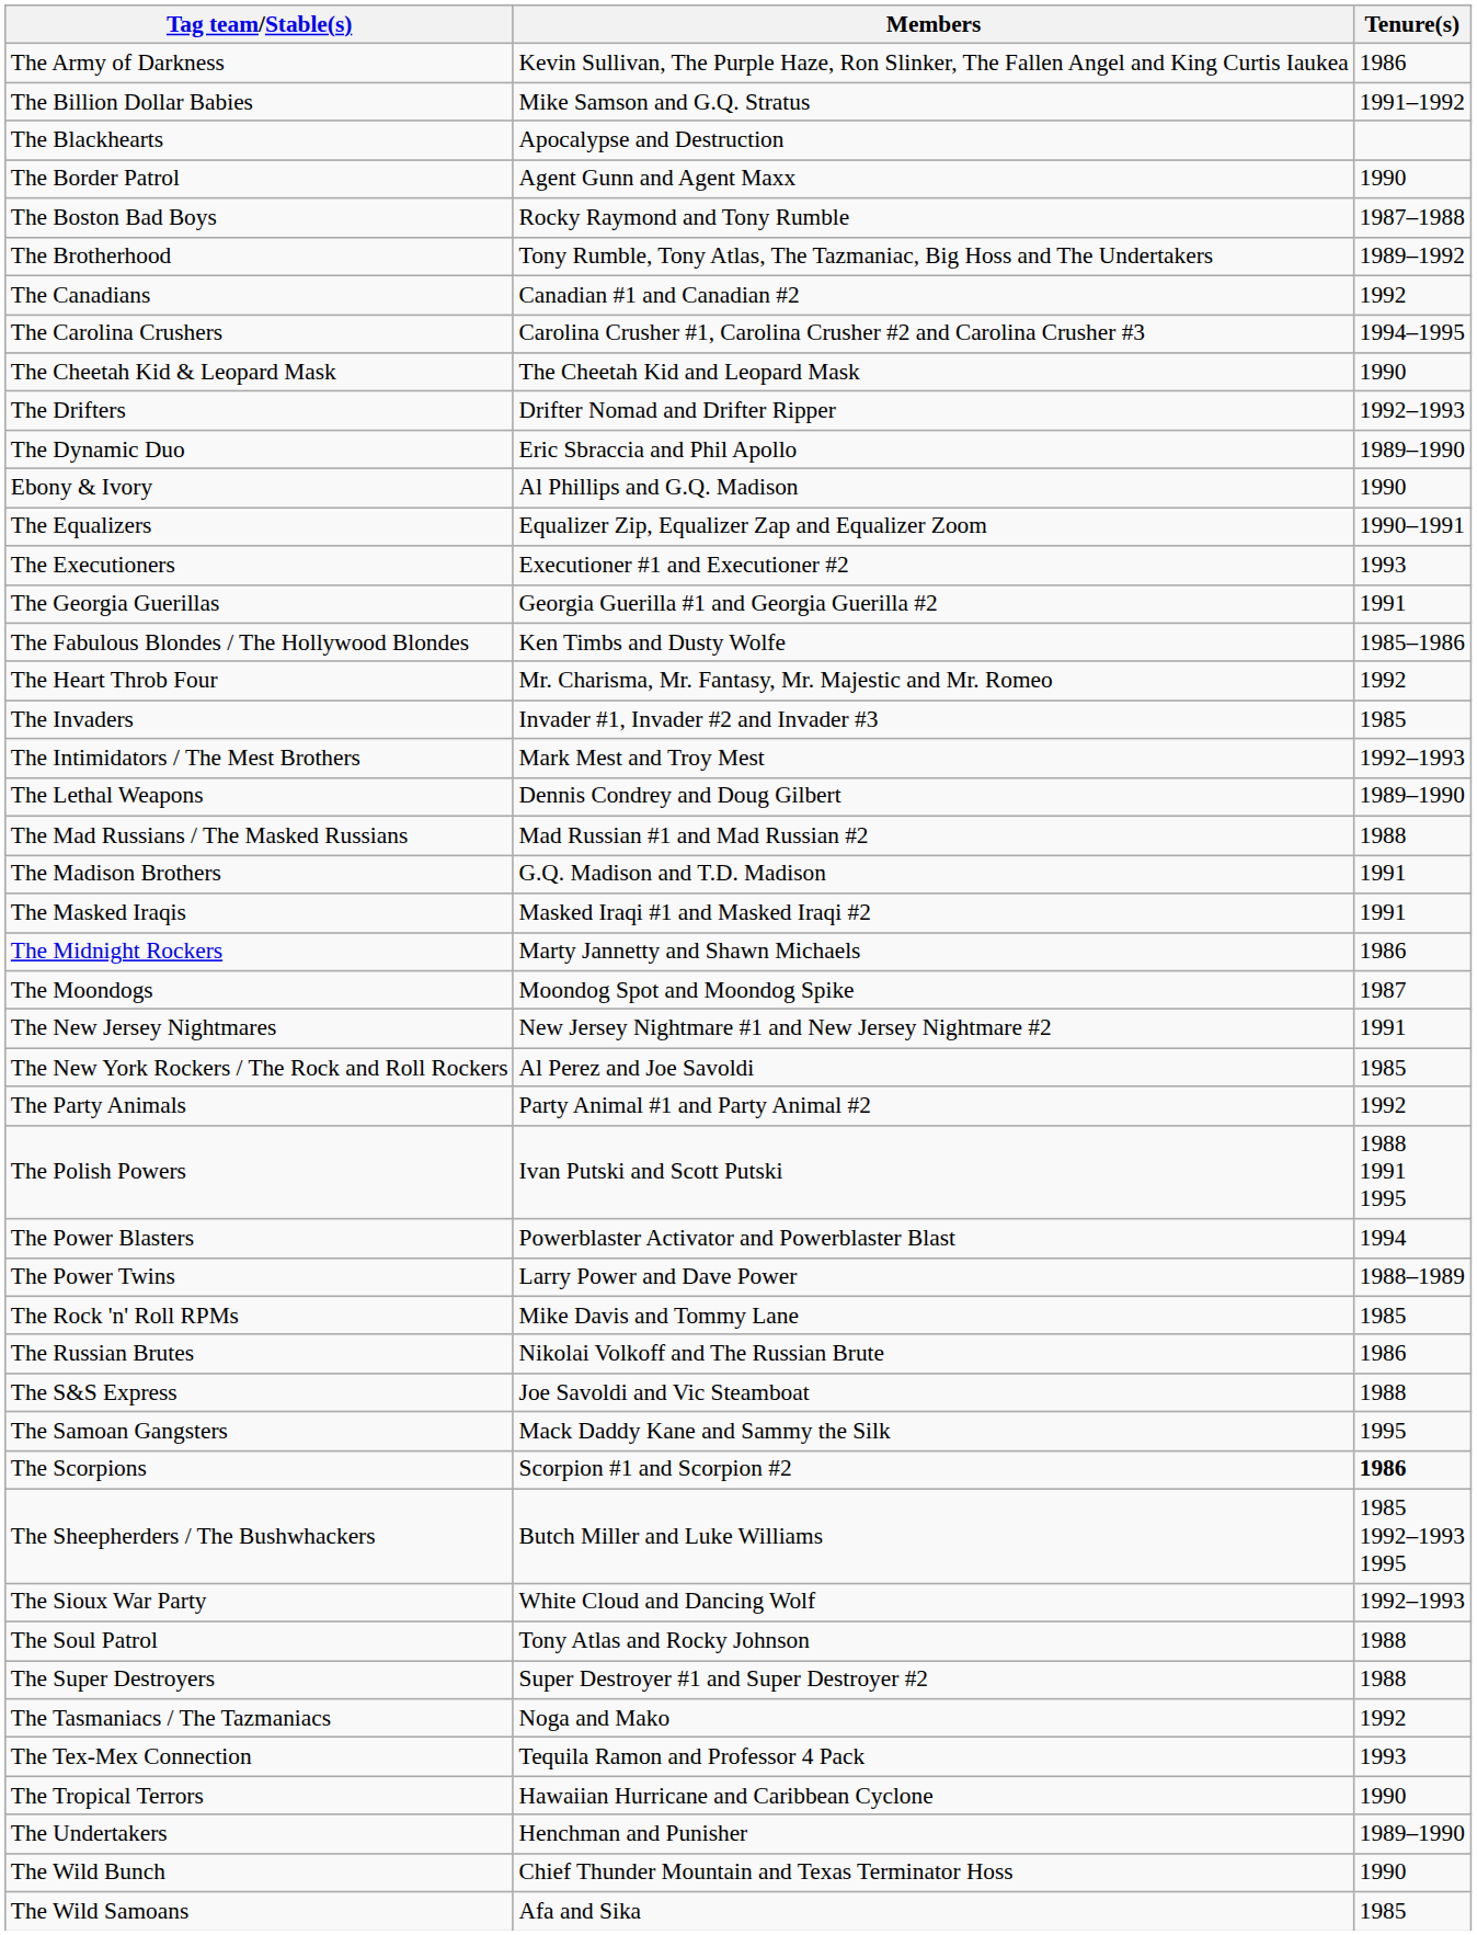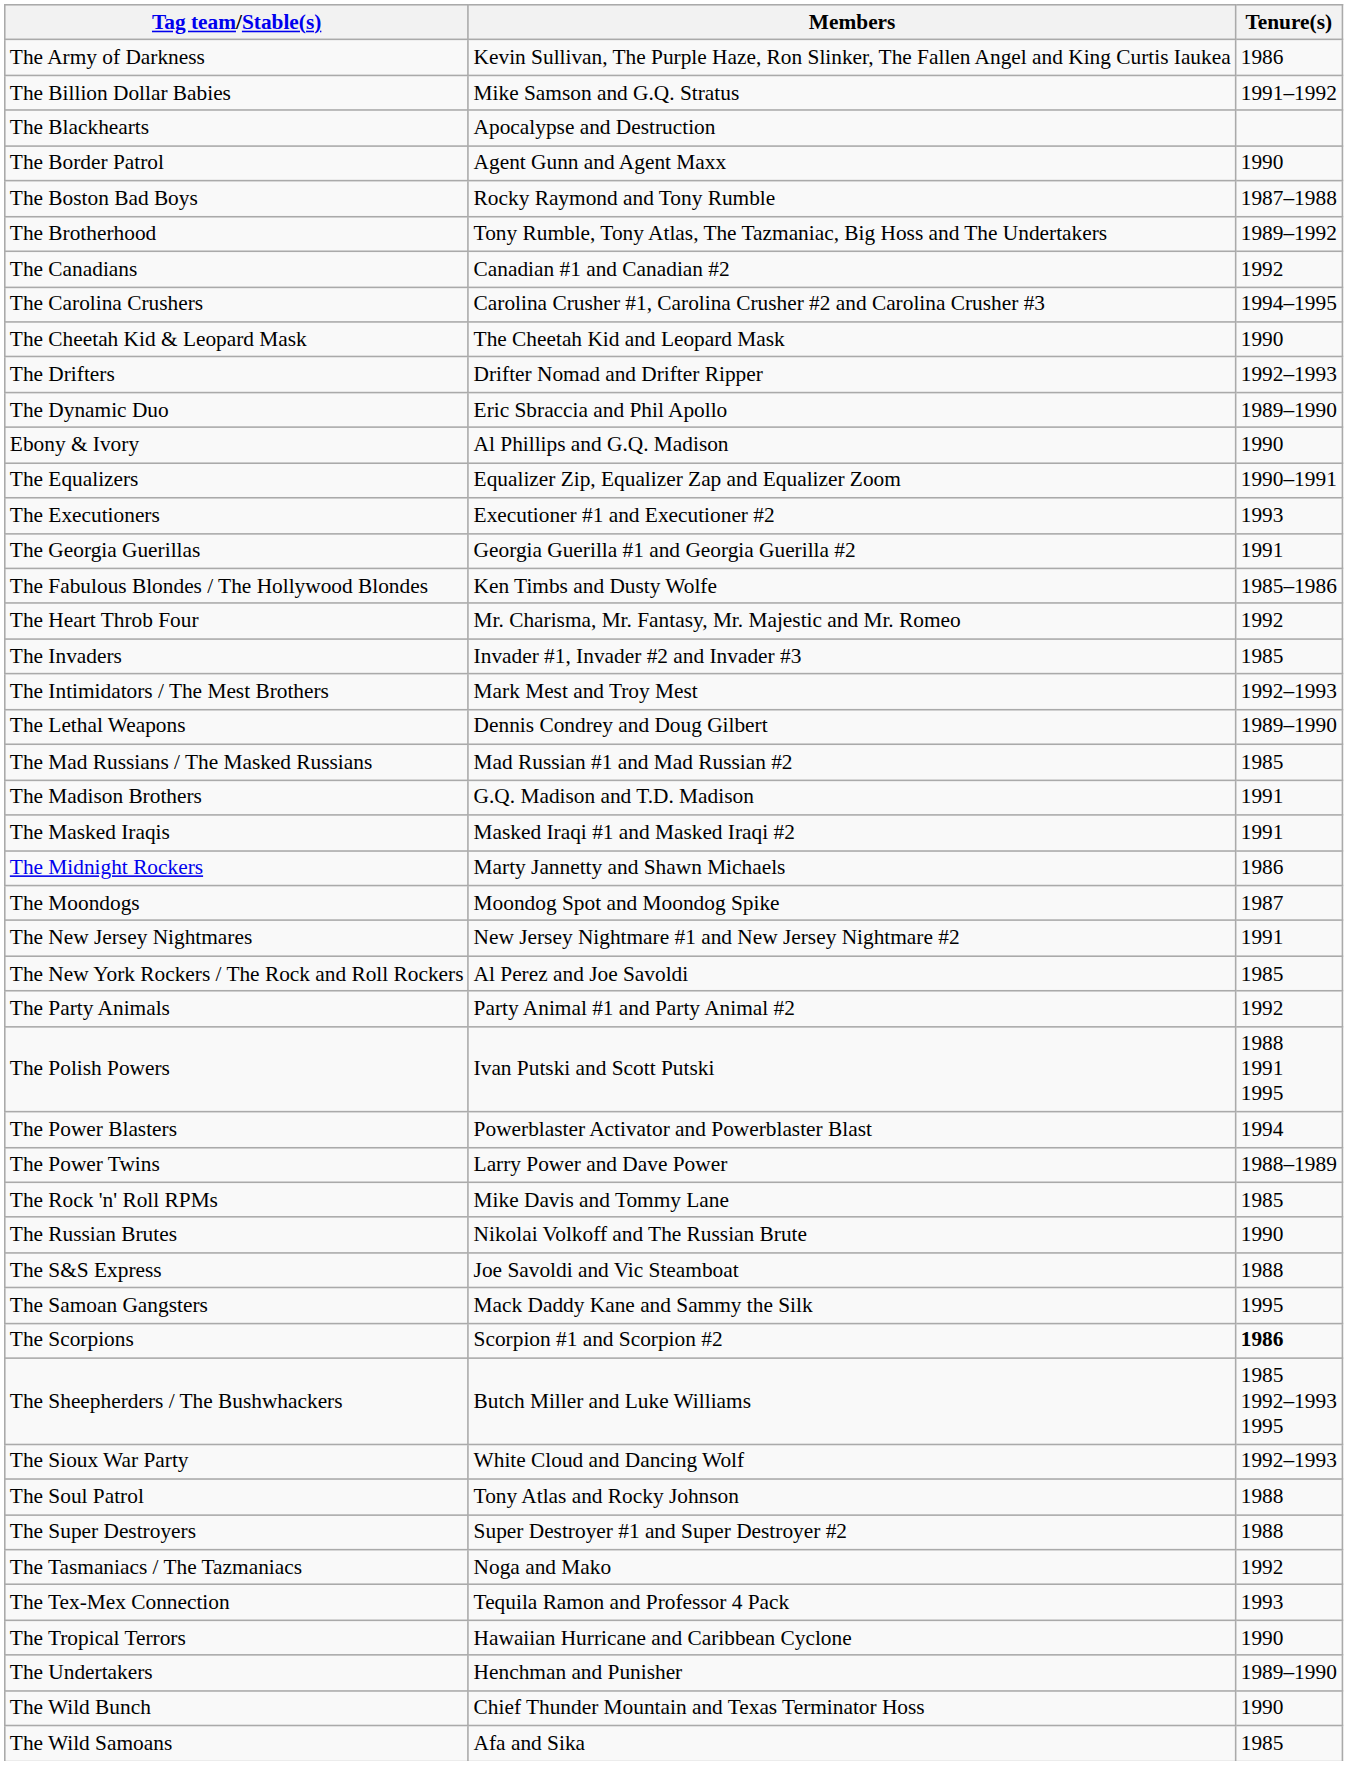 <table style="font-size: 85%; text-align: left;" class="wikitable">
 <tr>
 <th><a href='#'>Tag team</a>/<a href='#'>Stable(s)</a></th>
 <th>Members</th>
 <th>Tenure(s)</th>
 </tr>
 <tr>
 <td>The Army of Darkness</td>
 <td>Kevin Sullivan, The Purple Haze, Ron Slinker, The Fallen Angel and King Curtis Iaukea</td>
 <td>1986</td>
 </tr>
 <tr>
 <td>The Billion Dollar Babies</td>
 <td>Mike Samson and G.Q. Stratus</td>
 <td>1991–1992</td>
 </tr>
 <tr>
 <td>The Blackhearts</td>
 <td>Apocalypse and Destruction</td>
 <td></td>
 </tr>
 <tr>
 <td>The Border Patrol</td>
 <td>Agent Gunn and Agent Maxx</td>
 <td>1990</td>
 </tr>
 <tr>
 <td>The Boston Bad Boys</td>
 <td>Rocky Raymond and Tony Rumble</td>
 <td>1987–1988</td>
 </tr>
 <tr>
 <td>The Brotherhood</td>
 <td>Tony Rumble, Tony Atlas, The Tazmaniac, Big Hoss and The Undertakers</td>
 <td>1989–1992</td>
 </tr>
 <tr>
 <td>The Canadians</td>
 <td>Canadian #1 and Canadian #2</td>
 <td>1992</td>
 </tr>
 <tr>
 <td>The Carolina Crushers</td>
 <td>Carolina Crusher #1, Carolina Crusher #2 and Carolina Crusher #3</td>
 <td>1994–1995</td>
 </tr>
 <tr>
 <td>The Cheetah Kid & Leopard Mask</td>
 <td>The Cheetah Kid and Leopard Mask</td>
 <td>1990</td>
 </tr>
 <tr>
 <td>The Drifters</td>
 <td>Drifter Nomad and Drifter Ripper</td>
 <td>1992–1993</td>
 </tr>
 <tr>
 <td>The Dynamic Duo</td>
 <td>Eric Sbraccia and Phil Apollo</td>
 <td>1989–1990</td>
 </tr>
 <tr>
 <td>Ebony & Ivory</td>
 <td>Al Phillips and G.Q. Madison</td>
 <td>1990</td>
 </tr>
 <tr>
 <td>The Equalizers</td>
 <td>Equalizer Zip, Equalizer Zap and Equalizer Zoom</td>
 <td>1990–1991</td>
 </tr>
 <tr>
 <td>The Executioners</td>
 <td>Executioner #1 and Executioner #2</td>
 <td>1993</td>
 </tr>
 <tr>
 <td>The Georgia Guerillas</td>
 <td>Georgia Guerilla #1 and Georgia Guerilla #2</td>
 <td>1991</td>
 </tr>
 <tr>
 <td>The Fabulous Blondes / The Hollywood Blondes</td>
 <td>Ken Timbs and Dusty Wolfe</td>
 <td>1985–1986</td>
 </tr>
 <tr>
 <td>The Heart Throb Four</td>
 <td>Mr. Charisma, Mr. Fantasy, Mr. Majestic and Mr. Romeo</td>
 <td>1992</td>
 </tr>
 <tr>
 <td>The Invaders</td>
 <td>Invader #1, Invader #2 and Invader #3</td>
 <td>1985</td>
 </tr>
 <tr>
 <td>The Intimidators / The Mest Brothers</td>
 <td>Mark Mest and Troy Mest</td>
 <td>1992–1993</td>
 </tr>
 <tr>
 <td>The Lethal Weapons</td>
 <td>Dennis Condrey and Doug Gilbert</td>
 <td>1989–1990</td>
 </tr>
 <tr>
 <td>The Mad Russians / The Masked Russians</td>
 <td>Mad Russian #1 and Mad Russian #2</td>
-<td>1988</td>
+<td>1985</td>
 </tr>
 <tr>
 <td>The Madison Brothers</td>
 <td>G.Q. Madison and T.D. Madison</td>
 <td>1991</td>
 </tr>
 <tr>
 <td>The Masked Iraqis</td>
 <td>Masked Iraqi #1 and Masked Iraqi #2</td>
 <td>1991</td>
 </tr>
 <tr>
 <td><a href='#'>The Midnight Rockers</a></td>
 <td>Marty Jannetty and Shawn Michaels</td>
 <td>1986</td>
 </tr>
 <tr>
 <td>The Moondogs</td>
 <td>Moondog Spot and Moondog Spike</td>
 <td>1987</td>
 </tr>
 <tr>
 <td>The New Jersey Nightmares</td>
 <td>New Jersey Nightmare #1 and New Jersey Nightmare #2</td>
 <td>1991</td>
 </tr>
 <tr>
 <td>The New York Rockers / The Rock and Roll Rockers</td>
 <td>Al Perez and Joe Savoldi</td>
 <td>1985</td>
 </tr>
 <tr>
 <td>The Party Animals</td>
 <td>Party Animal #1 and Party Animal #2</td>
 <td>1992</td>
 </tr>
 <tr>
 <td>The Polish Powers</td>
 <td>Ivan Putski and Scott Putski</td>
 <td>1988<br>1991<br>1995</td>
 </tr>
 <tr>
 <td>The Power Blasters</td>
 <td>Powerblaster Activator and Powerblaster Blast</td>
 <td>1994</td>
 </tr>
 <tr>
 <td>The Power Twins</td>
 <td>Larry Power and Dave Power</td>
 <td>1988–1989</td>
 </tr>
 <tr>
 <td>The Rock 'n' Roll RPMs</td>
 <td>Mike Davis and Tommy Lane</td>
 <td>1985</td>
 </tr>
 <tr>
 <td>The Russian Brutes</td>
 <td>Nikolai Volkoff and The Russian Brute</td>
-<td>1986</td>
+<td>1990</td>
 </tr>
 <tr>
 <td>The S&S Express</td>
 <td>Joe Savoldi and Vic Steamboat</td>
 <td>1988</td>
 </tr>
 <tr>
 <td>The Samoan Gangsters</td>
 <td>Mack Daddy Kane and Sammy the Silk</td>
 <td>1995</td>
 </tr>
 <tr>
 <td>The Scorpions</td>
 <td>Scorpion #1 and Scorpion #2</td>
 <td><strong>1986</strong></td>
 </tr>
 <tr>
 <td>The Sheepherders / The Bushwhackers</td>
 <td>Butch Miller and Luke Williams</td>
 <td>1985<br>1992–1993<br>1995</td>
 </tr>
 <tr>
 <td>The Sioux War Party</td>
 <td>White Cloud and Dancing Wolf</td>
 <td>1992–1993</td>
 </tr>
 <tr>
 <td>The Soul Patrol</td>
 <td>Tony Atlas and Rocky Johnson</td>
 <td>1988</td>
 </tr>
 <tr>
 <td>The Super Destroyers</td>
 <td>Super Destroyer #1 and Super Destroyer #2</td>
 <td>1988</td>
 </tr>
 <tr>
 <td>The Tasmaniacs / The Tazmaniacs</td>
 <td>Noga and Mako</td>
 <td>1992</td>
 </tr>
 <tr>
 <td>The Tex-Mex Connection</td>
 <td>Tequila Ramon and Professor 4 Pack</td>
 <td>1993</td>
 </tr>
 <tr>
 <td>The Tropical Terrors</td>
 <td>Hawaiian Hurricane and Caribbean Cyclone</td>
 <td>1990</td>
 </tr>
 <tr>
 <td>The Undertakers</td>
 <td>Henchman and Punisher</td>
 <td>1989–1990</td>
 </tr>
 <tr>
 <td>The Wild Bunch</td>
 <td>Chief Thunder Mountain and Texas Terminator Hoss</td>
 <td>1990</td>
 </tr>
 <tr>
 <td>The Wild Samoans</td>
 <td>Afa and Sika</td>
 <td>1985</td>
 </tr>
 </table>
